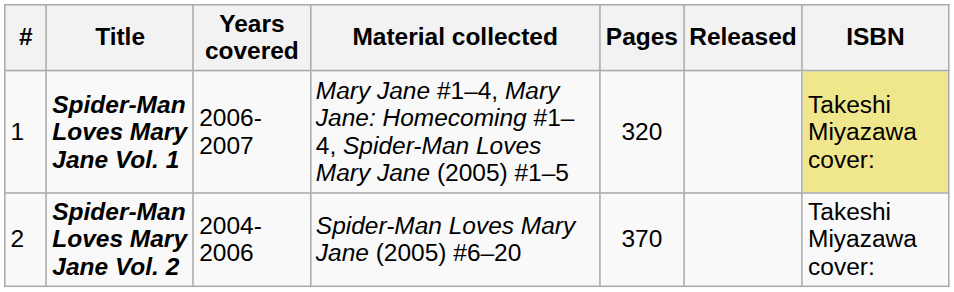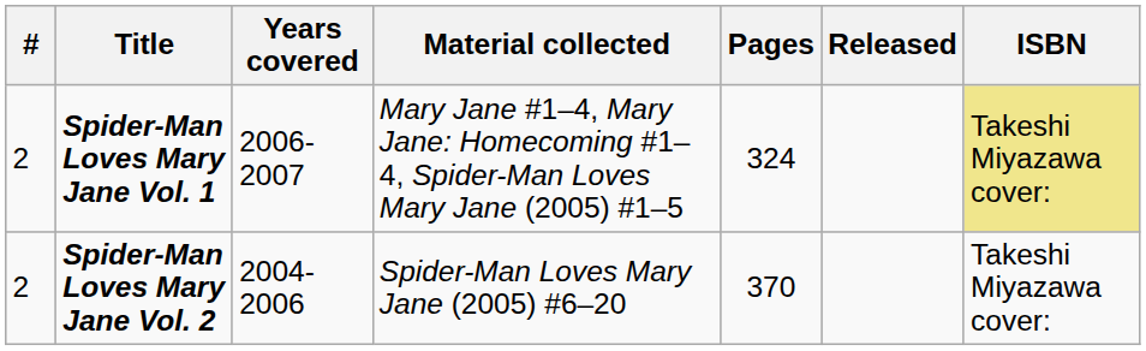 <table class="wikitable sortable" width=99%>
 <tr>
 <th class="unsortable" width=20px>#</th>
 <th>Title</th>
 <th>Years covered</th>
 <th class="unsortable">Material collected</th>
 <th>Pages</th>
 <th>Released</th>
 <th class="unsortable">ISBN</th>
 </tr>
 <tr>
-<td>1</td>
+<td>2</td>
 <td><strong><em>Spider-Man Loves Mary Jane Vol. 1</em></strong></td>
 <td>2006-2007</td>
 <td><em>Mary Jane</em> #1–4, <em>Mary Jane: Homecoming</em> #1–4, <em>Spider-Man Loves Mary Jane</em> (2005) #1–5</td>
-<td style="text-align: center;">320</td>
+<td style="text-align: center;">324</td>
 <td></td>
 <td style="background: khaki;">Takeshi Miyazawa cover: </td>
 </tr>
 <tr>
 <td>2</td>
 <td><strong><em>Spider-Man Loves Mary Jane Vol. 2</em></strong></td>
 <td>2004-2006</td>
 <td><em>Spider-Man Loves Mary Jane</em> (2005) #6–20</td>
 <td style="text-align: center;">370</td>
 <td></td>
 <td>Takeshi Miyazawa cover: </td>
 </tr>
 </table>
